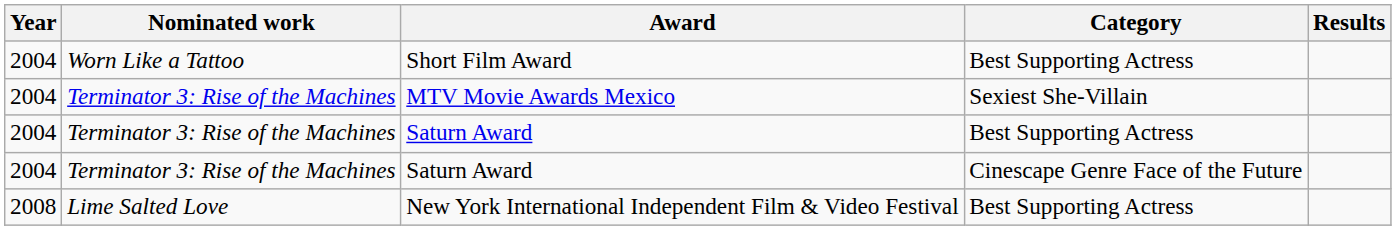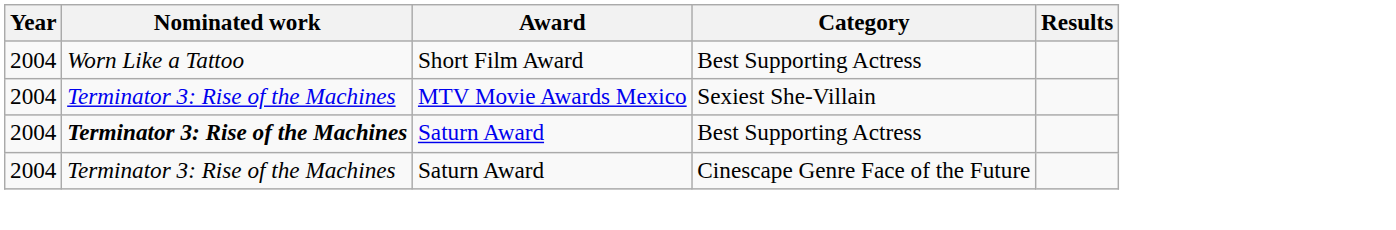 <table class="wikitable sortable">
 <tr>
 <th>Year</th>
 <th>Nominated work</th>
 <th>Award</th>
 <th>Category</th>
 <th>Results</th>
 </tr>
 <tr>
 <td>2004</td>
 <td><em>Worn Like a Tattoo</em></td>
 <td>Short Film Award</td>
 <td>Best Supporting Actress</td>
 <td></td>
 </tr>
 <tr>
 <td>2004</td>
 <td><em><a href='#'>Terminator 3: Rise of the Machines</a></em></td>
 <td><a href='#'>MTV Movie Awards Mexico</a></td>
 <td>Sexiest She-Villain</td>
 <td></td>
 </tr>
 <tr>
 <td>2004</td>
-<td><em>Terminator 3: Rise of the Machines</em></td>
+<td><strong><em>Terminator 3: Rise of the Machines</em></strong></td>
 <td><a href='#'>Saturn Award</a></td>
 <td>Best Supporting Actress</td>
 <td></td>
 </tr>
 <tr>
 <td>2004</td>
 <td><em>Terminator 3: Rise of the Machines</em></td>
 <td>Saturn Award</td>
 <td>Cinescape Genre Face of the Future</td>
 <td></td>
 </tr>
-<tr>
-<td>2008</td>
-<td><em>Lime Salted Love</em></td>
-<td>New York International Independent Film & Video Festival</td>
-<td>Best Supporting Actress</td>
-<td></td>
-</tr>
 </table>
